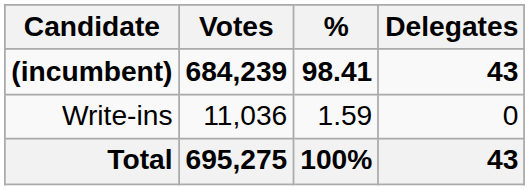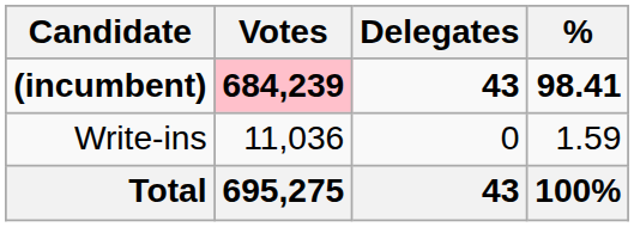 <table class="wikitable sortable" style="text-align:right;">
 <tr>
 <th>Candidate</th>
 <th>Votes</th>
+<th>Delegates</th>
 <th>%</th>
-<th>Delegates</th>
 </tr>
 <tr>
 <td><strong></strong> <strong>(incumbent)</strong></td>
-<td><strong>684,239</strong></td>
+<td style="background: pink;"><strong>684,239</strong></td>
+<td><strong>43</strong></td>
 <td><strong>98.41</strong></td>
-<td><strong>43</strong></td>
 </tr>
 <tr>
 <td>Write-ins</td>
 <td>11,036</td>
+<td>0</td>
 <td>1.59</td>
-<td>0</td>
 </tr>
 <tr style="background-color:#F6F6F6">
 <th style="text-align:right;">Total</th>
 <th style="text-align:right;">695,275</th>
+<th style="text-align:right;">43</th>
 <th style="text-align:right;">100%</th>
-<th style="text-align:right;">43</th>
 </tr>
 </table>
